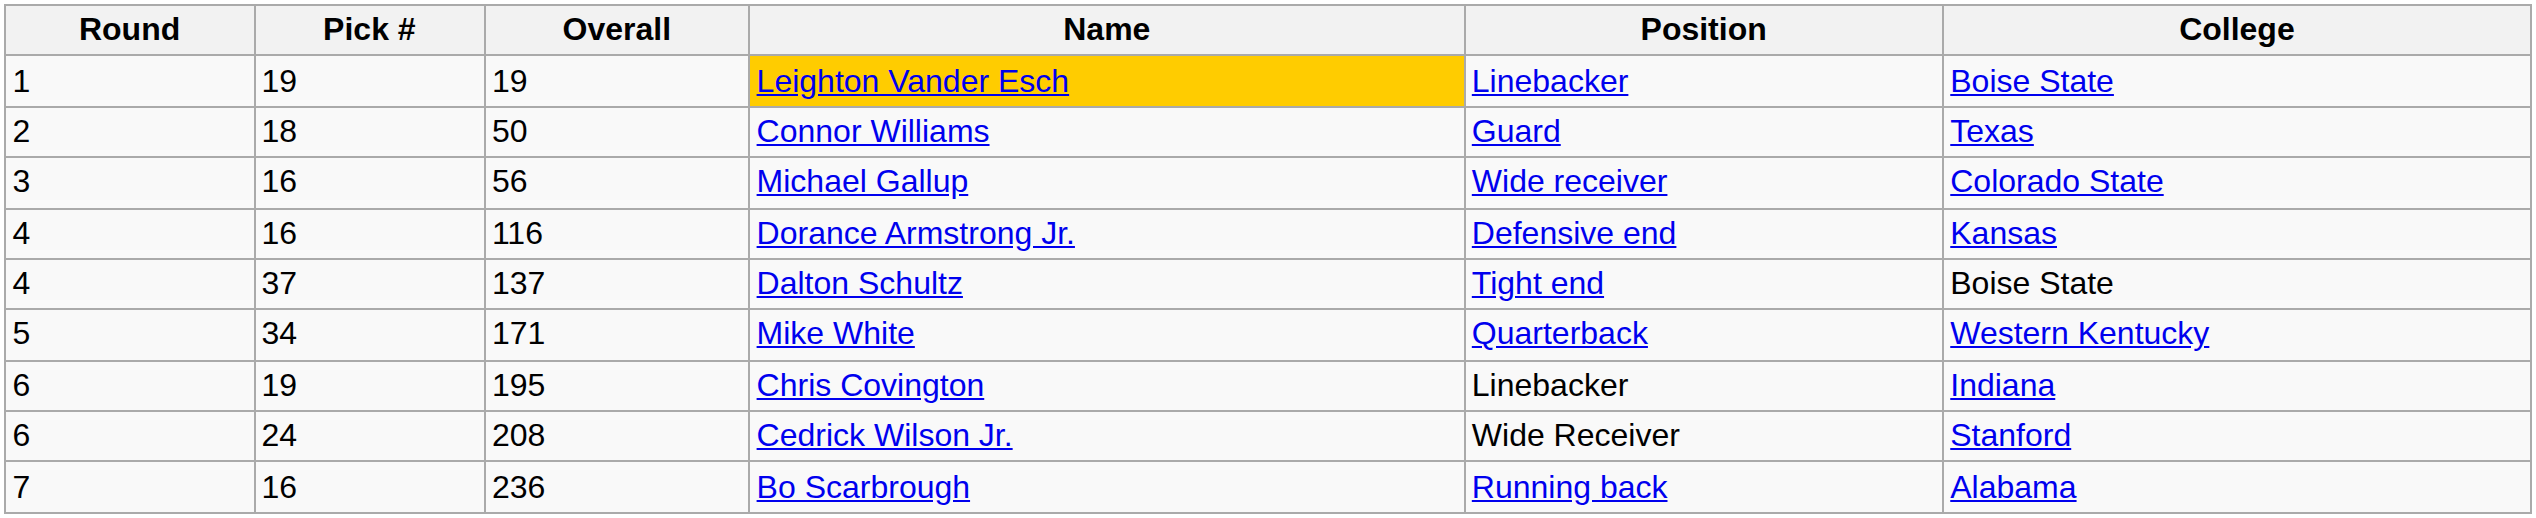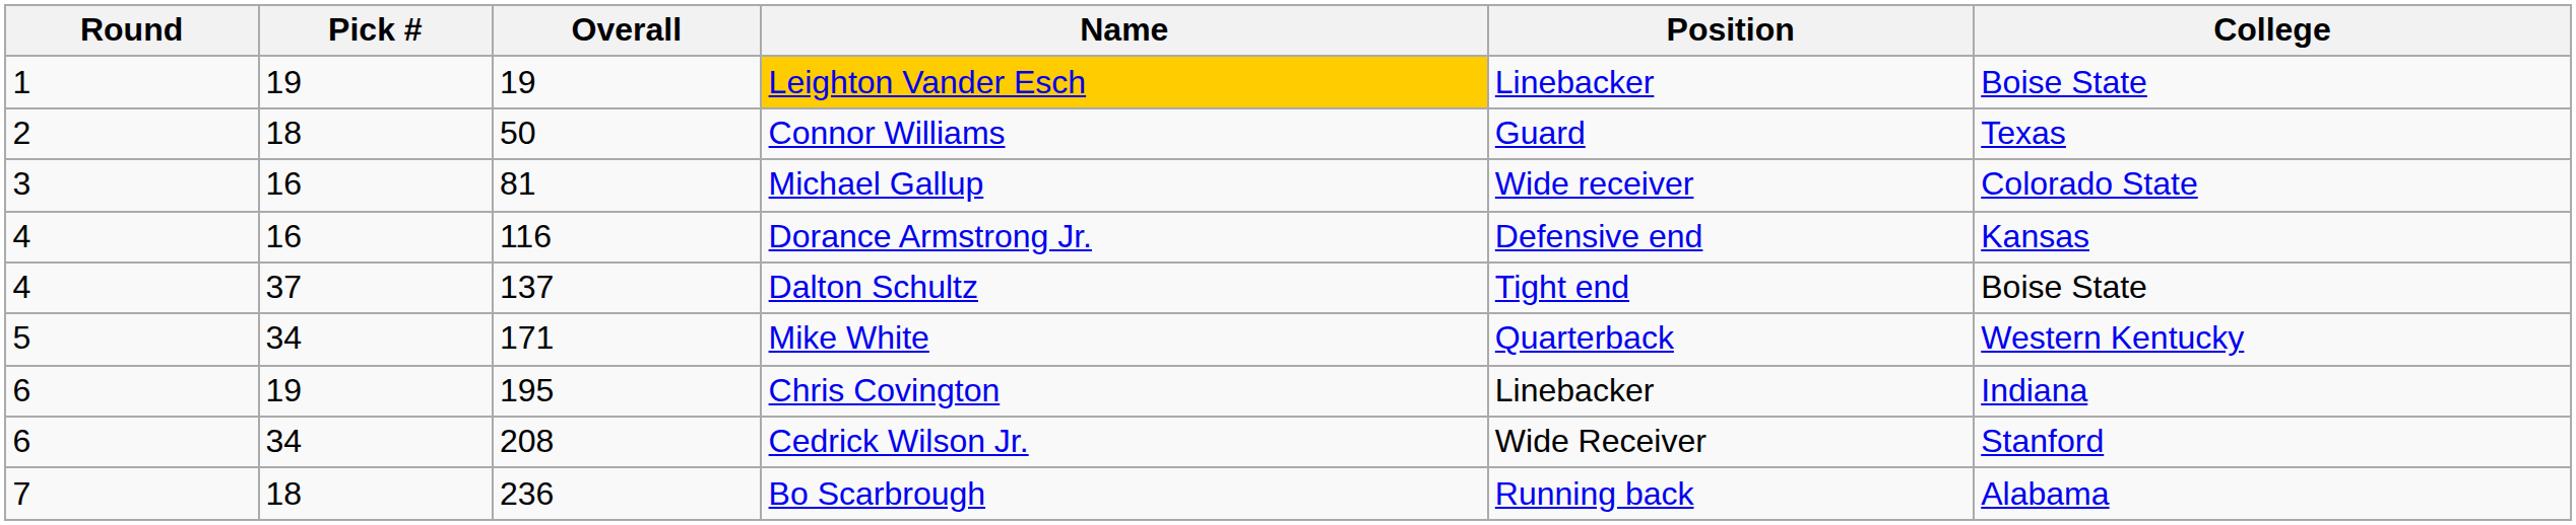 <table class="wikitable sortable sortable" style="width: 100%">
 <tr>
 <th>Round</th>
 <th>Pick #</th>
 <th>Overall</th>
 <th>Name</th>
 <th>Position</th>
 <th>College</th>
 </tr>
 <tr>
 <td>1</td>
 <td>19</td>
 <td>19</td>
 <td bgcolor=#FFCC00><a href='#'>Leighton Vander Esch</a></td>
 <td><a href='#'>Linebacker</a></td>
 <td><a href='#'>Boise State</a></td>
 </tr>
 <tr>
 <td>2</td>
 <td>18</td>
 <td>50</td>
 <td><a href='#'>Connor Williams</a></td>
 <td><a href='#'>Guard</a></td>
 <td><a href='#'>Texas</a></td>
 </tr>
 <tr>
 <td>3</td>
 <td>16</td>
-<td>56</td>
+<td>81</td>
 <td><a href='#'>Michael Gallup</a></td>
 <td><a href='#'>Wide receiver</a></td>
 <td><a href='#'>Colorado State</a></td>
 </tr>
 <tr>
 <td>4</td>
 <td>16</td>
 <td>116</td>
 <td><a href='#'>Dorance Armstrong Jr.</a></td>
 <td><a href='#'>Defensive end</a></td>
 <td><a href='#'>Kansas</a></td>
 </tr>
 <tr>
 <td>4</td>
 <td>37</td>
 <td>137</td>
 <td><a href='#'>Dalton Schultz</a></td>
 <td><a href='#'>Tight end</a></td>
 <td>Boise State</td>
 </tr>
 <tr>
 <td>5</td>
 <td>34</td>
 <td>171</td>
 <td><a href='#'>Mike White</a></td>
 <td><a href='#'>Quarterback</a></td>
 <td><a href='#'>Western Kentucky</a></td>
 </tr>
 <tr>
 <td>6</td>
 <td>19</td>
 <td>195</td>
 <td><a href='#'>Chris Covington</a></td>
 <td>Linebacker</td>
 <td><a href='#'>Indiana</a></td>
 </tr>
 <tr>
 <td>6</td>
-<td>24</td>
+<td>34</td>
 <td>208</td>
 <td><a href='#'>Cedrick Wilson Jr.</a></td>
 <td>Wide Receiver</td>
 <td><a href='#'>Stanford</a></td>
 </tr>
 <tr>
 <td>7</td>
-<td>16</td>
+<td>18</td>
 <td>236</td>
 <td><a href='#'>Bo Scarbrough</a></td>
 <td><a href='#'>Running back</a></td>
 <td><a href='#'>Alabama</a></td>
 </tr>
 <tr>
 </tr>
 </table>
